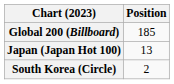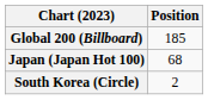 <table class="wikitable sortable plainrowheaders" style="text-align:center">
 <tr>
 <th scope="col">Chart (2023)</th>
 <th scope="col">Position</th>
 </tr>
 <tr>
 <th scope="row">Global 200 (<em>Billboard</em>)</th>
 <td>185</td>
 </tr>
 <tr>
 <th scope="row">Japan (Japan Hot 100)</th>
-<td>13</td>
+<td>68</td>
 </tr>
 <tr>
 <th scope="row">South Korea (Circle)</th>
 <td>2</td>
 </tr>
 </table>
